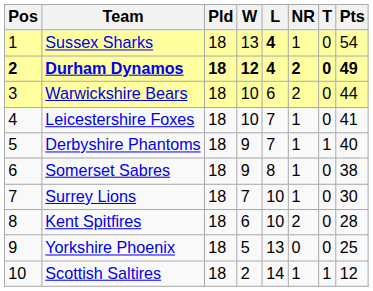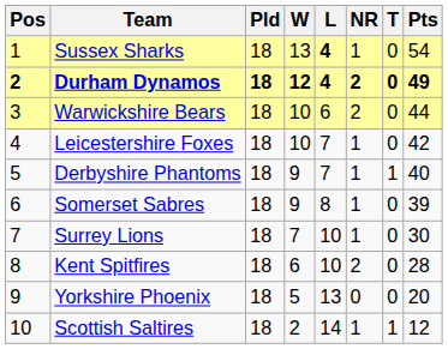 <table class="wikitable">
 <tr>
 <th>Pos</th>
 <th>Team</th>
 <th>Pld</th>
 <th>W</th>
 <th>L</th>
 <th>NR</th>
 <th>T</th>
 <th>Pts</th>
 </tr>
 <tr bgcolor="#ffffa0">
 <td>1</td>
 <td><a href='#'>Sussex Sharks</a></td>
 <td>18</td>
 <td>13</td>
 <td><strong>4</strong></td>
 <td>1</td>
 <td>0</td>
 <td>54</td>
 </tr>
 <tr bgcolor="#ffffa0">
 <td><strong>2</strong></td>
 <td><strong><a href='#'>Durham Dynamos</a></strong></td>
 <td><strong>18</strong></td>
 <td><strong>12</strong></td>
 <td><strong>4</strong></td>
 <td><strong>2</strong></td>
 <td><strong>0</strong></td>
 <td><strong>49</strong></td>
 </tr>
 <tr bgcolor="#ffffa0">
 <td>3</td>
 <td><a href='#'>Warwickshire Bears</a></td>
 <td>18</td>
 <td>10</td>
 <td>6</td>
 <td>2</td>
 <td>0</td>
 <td>44</td>
 </tr>
 <tr>
 <td>4</td>
 <td><a href='#'>Leicestershire Foxes</a></td>
 <td>18</td>
 <td>10</td>
 <td>7</td>
 <td>1</td>
 <td>0</td>
-<td>41</td>
+<td>42</td>
 </tr>
 <tr>
 <td>5</td>
 <td><a href='#'>Derbyshire Phantoms</a></td>
 <td>18</td>
 <td>9</td>
 <td>7</td>
 <td>1</td>
 <td>1</td>
 <td>40</td>
 </tr>
 <tr>
 <td>6</td>
 <td><a href='#'>Somerset Sabres</a></td>
 <td>18</td>
 <td>9</td>
 <td>8</td>
 <td>1</td>
 <td>0</td>
-<td>38</td>
+<td>39</td>
 </tr>
 <tr>
 <td>7</td>
 <td><a href='#'>Surrey Lions</a></td>
 <td>18</td>
 <td>7</td>
 <td>10</td>
 <td>1</td>
 <td>0</td>
 <td>30</td>
 </tr>
 <tr>
 <td>8</td>
 <td><a href='#'>Kent Spitfires</a></td>
 <td>18</td>
 <td>6</td>
 <td>10</td>
 <td>2</td>
 <td>0</td>
 <td>28</td>
 </tr>
 <tr>
 <td>9</td>
 <td><a href='#'>Yorkshire Phoenix</a></td>
 <td>18</td>
 <td>5</td>
 <td>13</td>
 <td>0</td>
 <td>0</td>
-<td>25</td>
+<td>20</td>
 </tr>
 <tr>
 <td>10</td>
 <td><a href='#'>Scottish Saltires</a></td>
 <td>18</td>
 <td>2</td>
 <td>14</td>
 <td>1</td>
 <td>1</td>
 <td>12</td>
 </tr>
 </table>
